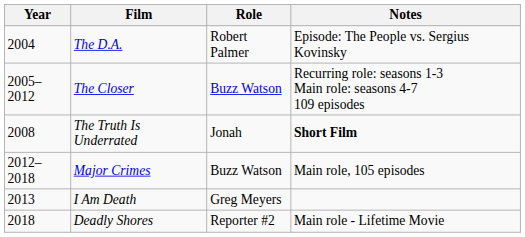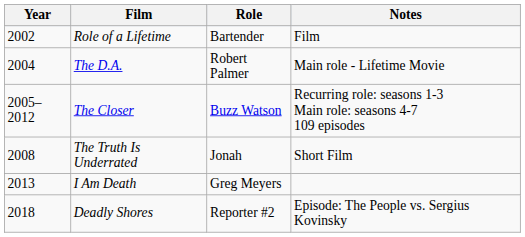 <table class="wikitable">
 <tr style="background:#b0c4de; text-align:center;">
 <th>Year</th>
 <th>Film</th>
 <th>Role</th>
 <th>Notes</th>
 </tr>
 <tr>
+<td>2002</td>
+<td><em>Role of a Lifetime</em></td>
+<td>Bartender</td>
+<td>Film</td>
+</tr>
+<tr>
 <td>2004</td>
 <td><em><a href='#'>The D.A.</a></em></td>
 <td>Robert Palmer</td>
-<td>Episode: The People vs. Sergius Kovinsky</td>
+<td>Main role - Lifetime Movie</td>
 </tr>
 <tr>
 <td>2005–2012</td>
 <td><em><a href='#'>The Closer</a></em></td>
 <td><a href='#'>Buzz Watson</a></td>
 <td>Recurring role: seasons 1-3<br>Main role: seasons 4-7<br>109 episodes</td>
 </tr>
 <tr>
 <td>2008</td>
 <td><em>The Truth Is Underrated</em></td>
 <td>Jonah</td>
-<td><strong>Short Film</strong></td>
-</tr>
-<tr>
-<td>2012–2018</td>
-<td><em><a href='#'>Major Crimes</a></em></td>
-<td>Buzz Watson</td>
-<td>Main role, 105 episodes</td>
+<td>Short Film</td>
 </tr>
 <tr>
 <td>2013</td>
 <td><em>I Am Death</em></td>
 <td>Greg Meyers</td>
 <td></td>
 </tr>
 <tr>
 <td>2018</td>
 <td><em>Deadly Shores</em></td>
 <td>Reporter #2</td>
-<td>Main role - Lifetime Movie</td>
+<td>Episode: The People vs. Sergius Kovinsky</td>
 </tr>
 </table>
